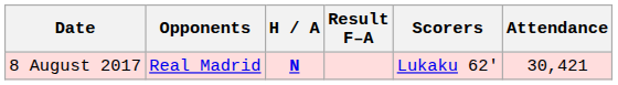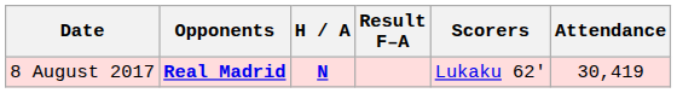 <table class="wikitable" style="text-align:center">
 <tr>
 <th>Date</th>
 <th>Opponents</th>
 <th>H / A</th>
 <th>Result<br>F–A</th>
 <th>Scorers</th>
 <th>Attendance</th>
 </tr>
 <tr bgcolor="#ffdddd">
 <td>8 August 2017</td>
-<td><a href='#'>Real Madrid</a></td>
+<td><strong><a href='#'>Real Madrid</a></strong></td>
 <td><strong><a href='#'>N</a></strong></td>
 <td></td>
 <td><a href='#'>Lukaku</a> 62'</td>
-<td>30,421</td>
+<td>30,419</td>
 </tr>
 </table>
